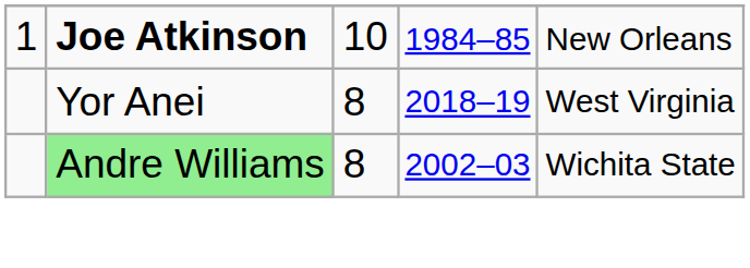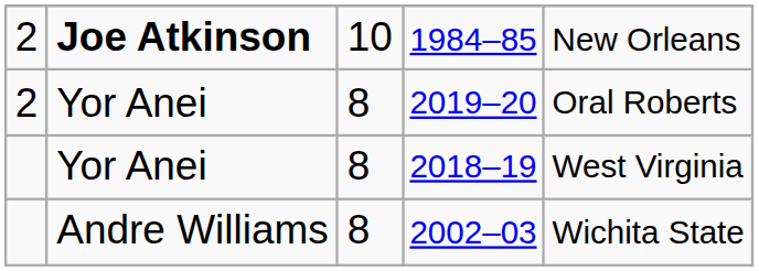 <table class="wikitable">
 <tr>
 </tr>
 <tr>
-<td>1</td>
+<td>2</td>
 <td><strong>Joe Atkinson</strong></td>
 <td>10</td>
 <td style="font-size:80%;"><a href='#'>1984–85</a></td>
 <td style="font-size:80%;">New Orleans</td>
+</tr>
+<tr>
+<td>2</td>
+<td>Yor Anei</td>
+<td>8</td>
+<td style="font-size:80%;"><a href='#'>2019–20</a></td>
+<td style="font-size:80%;">Oral Roberts</td>
 </tr>
 <tr>
 <td></td>
 <td>Yor Anei</td>
 <td>8</td>
 <td style="font-size:80%;"><a href='#'>2018–19</a></td>
 <td style="font-size:80%;">West Virginia</td>
 </tr>
 <tr>
 <td></td>
-<td style="background: lightgreen;">Andre Williams</td>
+<td>Andre Williams</td>
 <td>8</td>
 <td style="font-size:80%;"><a href='#'>2002–03</a></td>
 <td style="font-size:80%;">Wichita State</td>
 </tr>
 </table>
